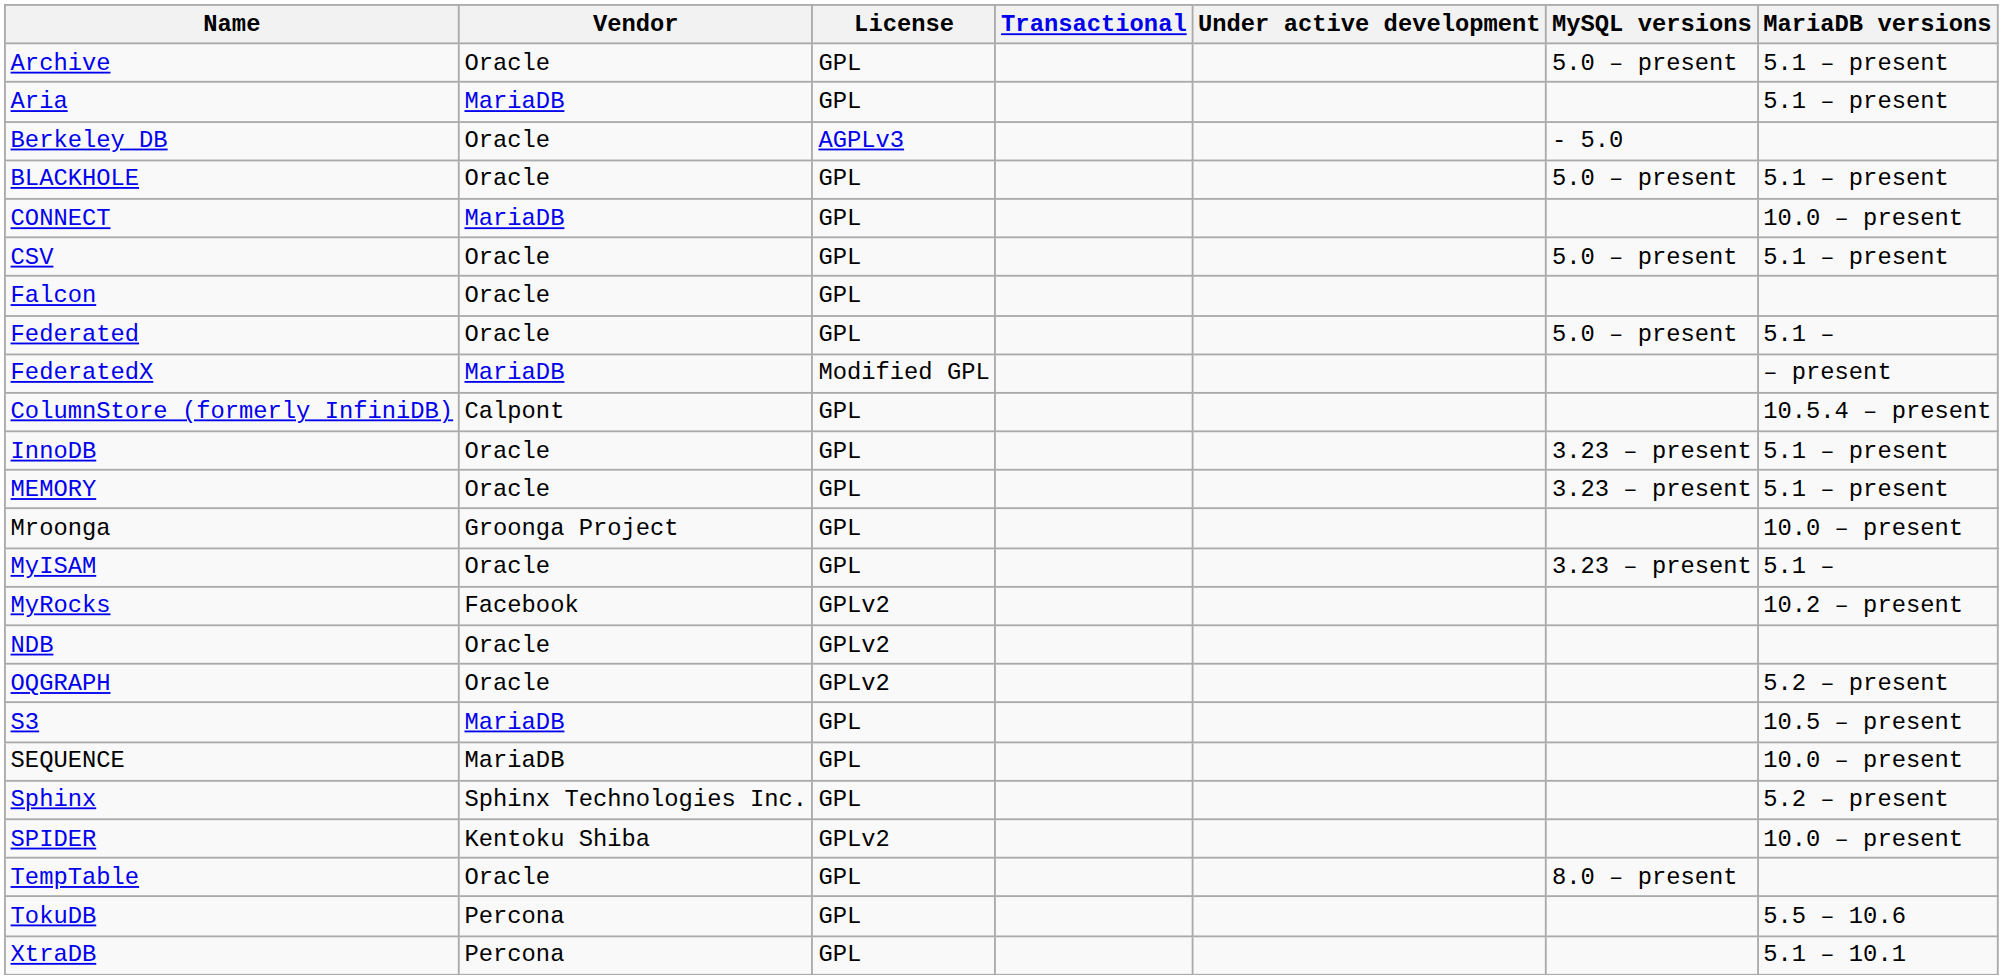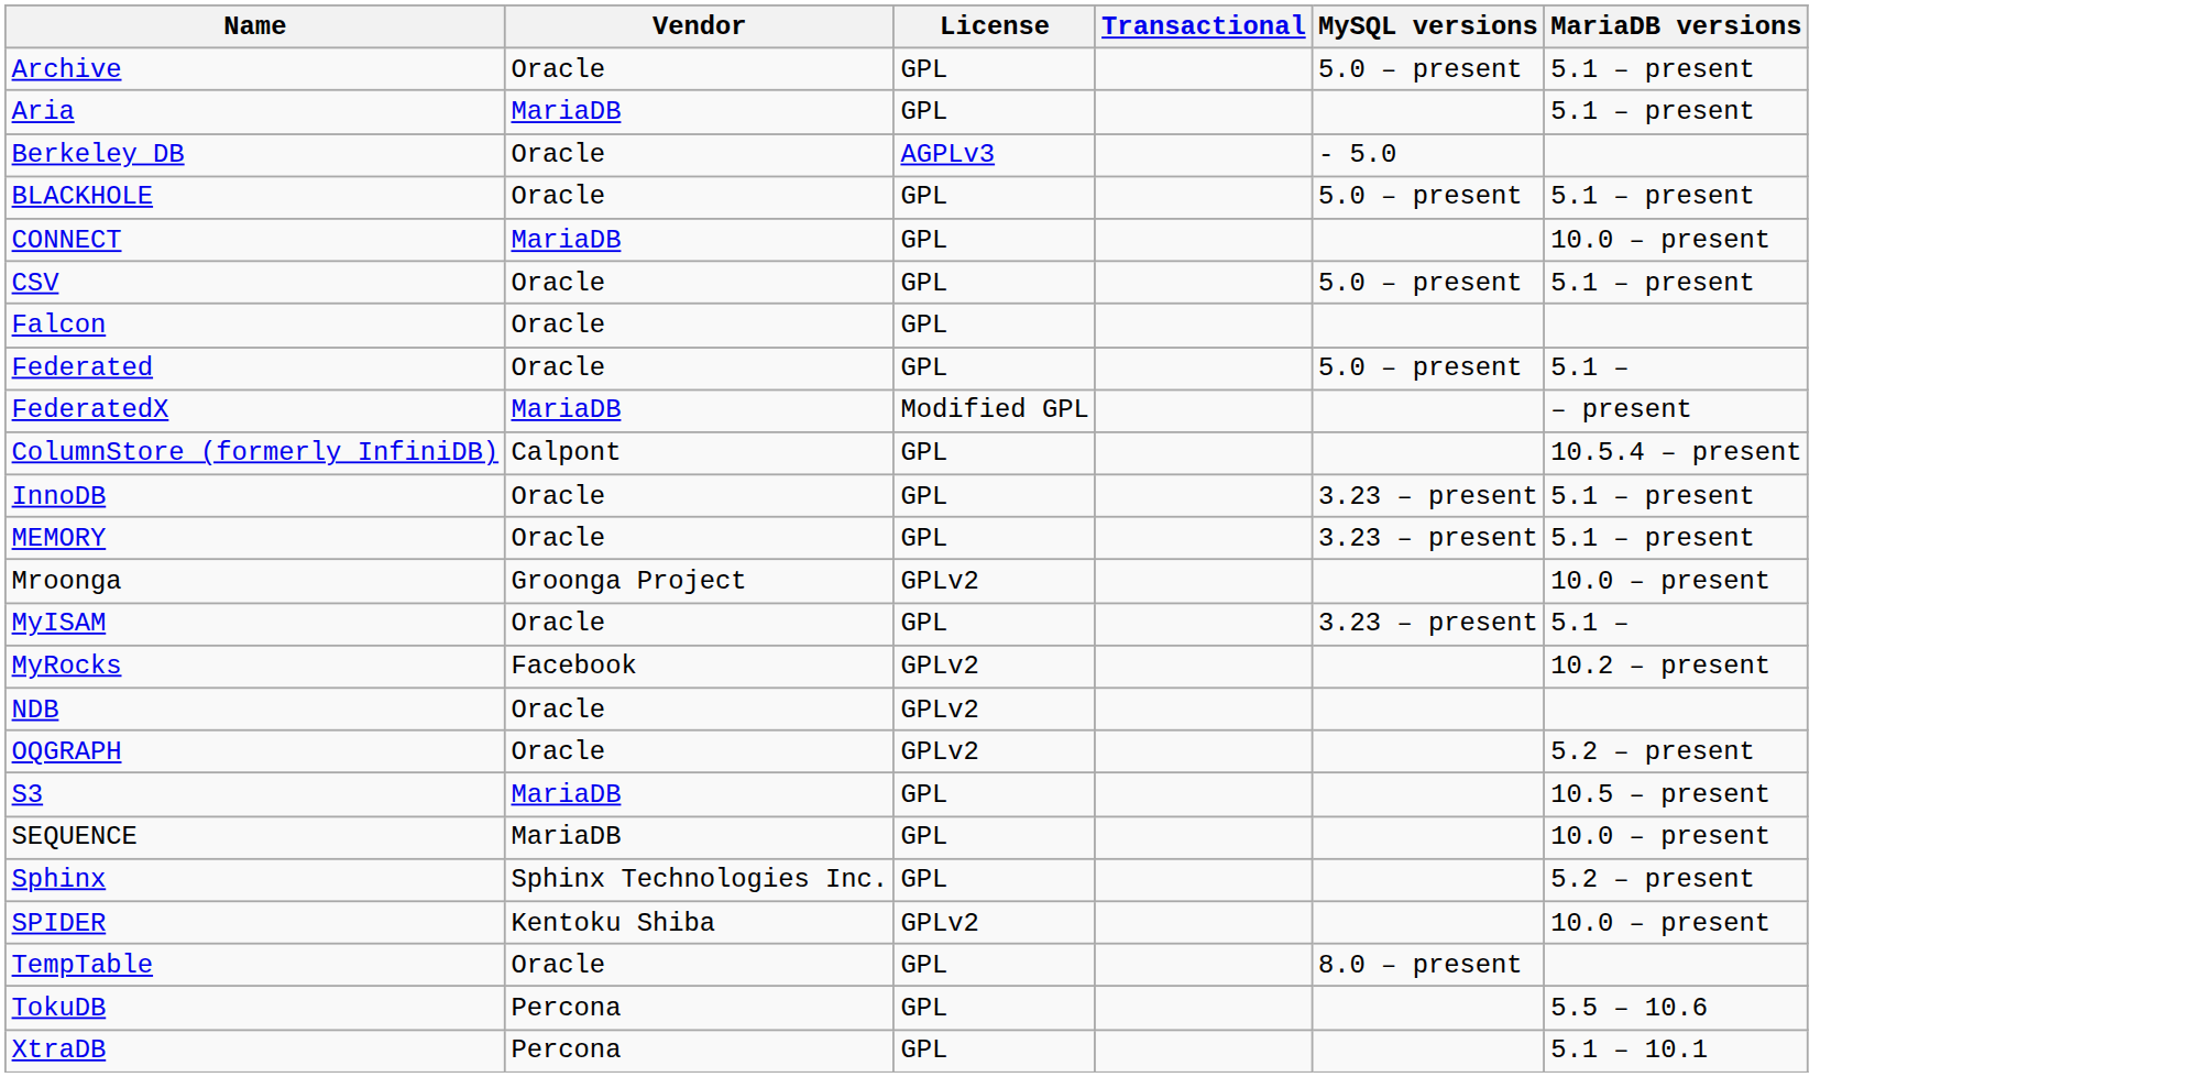 <table class="wikitable sortable">
 <tr>
 <th>Name</th>
 <th>Vendor</th>
 <th>License</th>
 <th><a href='#'>Transactional</a></th>
-<th>Under active development</th>
 <th>MySQL versions</th>
 <th>MariaDB versions</th>
 </tr>
 <tr>
 <td><a href='#'>Archive</a></td>
 <td>Oracle</td>
 <td>GPL</td>
-<td></td>
 <td></td>
 <td>5.0 – present</td>
 <td>5.1 – present</td>
 </tr>
 <tr>
 <td><a href='#'>Aria</a></td>
 <td><a href='#'>MariaDB</a></td>
 <td>GPL</td>
 <td></td>
 <td></td>
-<td></td>
 <td>5.1 – present</td>
 </tr>
 <tr>
 <td><a href='#'>Berkeley DB</a></td>
 <td>Oracle</td>
 <td><a href='#'>AGPLv3</a></td>
-<td></td>
 <td></td>
 <td> - 5.0</td>
 <td></td>
 </tr>
 <tr>
 <td><a href='#'>BLACKHOLE</a></td>
 <td>Oracle</td>
 <td>GPL</td>
-<td></td>
 <td></td>
 <td>5.0 – present</td>
 <td>5.1 – present</td>
 </tr>
 <tr>
 <td><a href='#'>CONNECT</a></td>
 <td><a href='#'>MariaDB</a></td>
 <td>GPL</td>
 <td></td>
 <td></td>
-<td></td>
 <td>10.0 – present</td>
 </tr>
 <tr>
 <td><a href='#'>CSV</a></td>
 <td>Oracle</td>
 <td>GPL</td>
-<td></td>
 <td></td>
 <td>5.0 – present</td>
 <td>5.1 – present</td>
 </tr>
 <tr>
 <td><a href='#'>Falcon</a></td>
 <td>Oracle</td>
 <td>GPL</td>
 <td></td>
 <td></td>
 <td></td>
-<td></td>
 </tr>
 <tr>
 <td><a href='#'>Federated</a></td>
 <td>Oracle</td>
 <td>GPL</td>
-<td></td>
 <td></td>
 <td>5.0 – present</td>
 <td>5.1 – </td>
 </tr>
 <tr>
 <td><a href='#'>FederatedX</a></td>
 <td><a href='#'>MariaDB</a></td>
 <td>Modified GPL</td>
 <td></td>
 <td></td>
-<td></td>
 <td> – present</td>
 </tr>
 <tr>
 <td><a href='#'>ColumnStore (formerly InfiniDB)</a></td>
 <td>Calpont</td>
 <td>GPL</td>
-<td></td>
 <td></td>
 <td></td>
 <td>10.5.4 – present</td>
 </tr>
 <tr>
 <td><a href='#'>InnoDB</a></td>
 <td>Oracle</td>
 <td>GPL</td>
 <td></td>
-<td></td>
 <td>3.23 – present</td>
 <td>5.1 – present </td>
 </tr>
 <tr>
 <td><a href='#'>MEMORY</a></td>
 <td>Oracle</td>
 <td>GPL</td>
 <td></td>
-<td></td>
 <td>3.23 – present</td>
 <td>5.1 – present</td>
 </tr>
 <tr>
 <td>Mroonga</td>
 <td>Groonga Project</td>
-<td>GPL</td>
-<td></td>
+<td>GPLv2</td>
 <td></td>
 <td></td>
 <td>10.0 – present</td>
 </tr>
 <tr>
 <td><a href='#'>MyISAM</a></td>
 <td>Oracle</td>
 <td>GPL</td>
 <td></td>
-<td></td>
 <td>3.23 – present</td>
 <td>5.1 – </td>
 </tr>
 <tr>
 <td><a href='#'>MyRocks</a></td>
 <td>Facebook</td>
 <td>GPLv2</td>
-<td></td>
 <td></td>
 <td></td>
 <td>10.2 – present</td>
 </tr>
 <tr>
 <td><a href='#'>NDB</a></td>
 <td>Oracle</td>
 <td>GPLv2</td>
 <td></td>
 <td></td>
 <td></td>
-<td></td>
 </tr>
 <tr>
 <td><a href='#'>OQGRAPH</a></td>
 <td>Oracle</td>
 <td>GPLv2</td>
-<td></td>
 <td></td>
 <td></td>
 <td>5.2 – present</td>
 </tr>
 <tr>
 <td><a href='#'>S3</a></td>
 <td><a href='#'>MariaDB</a></td>
 <td>GPL</td>
 <td></td>
 <td></td>
-<td></td>
 <td>10.5 – present</td>
 </tr>
 <tr>
 <td>SEQUENCE</td>
 <td>MariaDB</td>
 <td>GPL</td>
-<td></td>
 <td></td>
 <td></td>
 <td>10.0 – present</td>
 </tr>
 <tr>
 <td><a href='#'>Sphinx</a></td>
 <td>Sphinx Technologies Inc.</td>
 <td>GPL</td>
 <td></td>
 <td></td>
-<td></td>
 <td>5.2 – present</td>
 </tr>
 <tr>
 <td><a href='#'>SPIDER</a></td>
 <td>Kentoku Shiba</td>
 <td>GPLv2</td>
 <td></td>
 <td></td>
-<td></td>
 <td>10.0 – present</td>
 </tr>
 <tr>
 <td><a href='#'>TempTable</a></td>
 <td>Oracle</td>
 <td>GPL</td>
-<td></td>
 <td></td>
 <td>8.0 – present</td>
 <td></td>
 </tr>
 <tr>
 <td><a href='#'>TokuDB</a></td>
 <td>Percona</td>
 <td>GPL</td>
 <td></td>
 <td></td>
-<td></td>
 <td>5.5 – 10.6</td>
 </tr>
 <tr>
 <td><a href='#'>XtraDB</a></td>
 <td>Percona</td>
 <td>GPL</td>
 <td></td>
 <td></td>
-<td></td>
 <td>5.1 – 10.1</td>
 </tr>
 </table>
